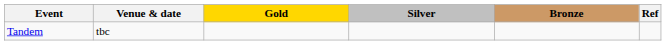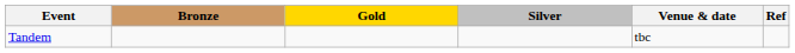 <table class="wikitable" style="font-size: 100%">
 <tr>
 <th width=120>Event</th>
-<th width=150>Venue & date</th>
+<th width=200 style="background-color: #cc9966;">Bronze</th>
 <th width=200 style="background-color: gold;">Gold</th>
 <th width=200 style="background-color: silver;">Silver</th>
-<th width=200 style="background-color: #cc9966;">Bronze</th>
+<th width=150>Venue & date</th>
 <th width=20>Ref</th>
 </tr>
 <tr>
 <td><a href='#'>Tandem</a></td>
-<td>tbc</td>
 <td></td>
 <td></td>
 <td></td>
+<td>tbc</td>
 <td></td>
 </tr>
 </table>
